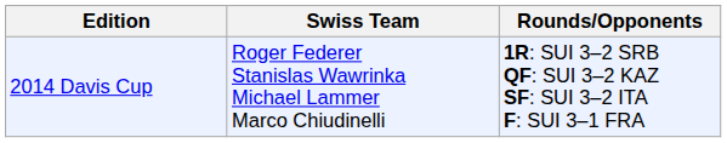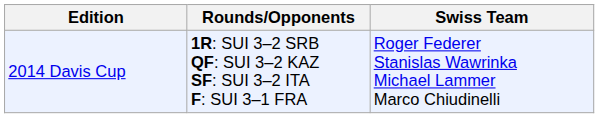 <table class=wikitable>
 <tr>
 <th width=170>Edition</th>
+<th width=170>Rounds/Opponents</th>
 <th width=210> Swiss Team</th>
-<th width=170>Rounds/Opponents</th>
 </tr>
 <tr bgcolor=#ECF2FF>
 <td><a href='#'>2014 Davis Cup</a></td>
+<td><strong>1R</strong>: SUI 3–2 SRB <br><strong>QF</strong>: SUI 3–2 KAZ<br><strong>SF</strong>: SUI 3–2 ITA<br>  <strong> F</strong>:  SUI 3–1 FRA</td>
 <td><a href='#'>Roger Federer</a><br><a href='#'>Stanislas Wawrinka</a><br><a href='#'>Michael Lammer</a><br>Marco Chiudinelli</td>
-<td><strong>1R</strong>: SUI 3–2 SRB <br><strong>QF</strong>: SUI 3–2 KAZ<br><strong>SF</strong>: SUI 3–2 ITA<br>  <strong> F</strong>:  SUI 3–1 FRA</td>
 </tr>
 </table>
